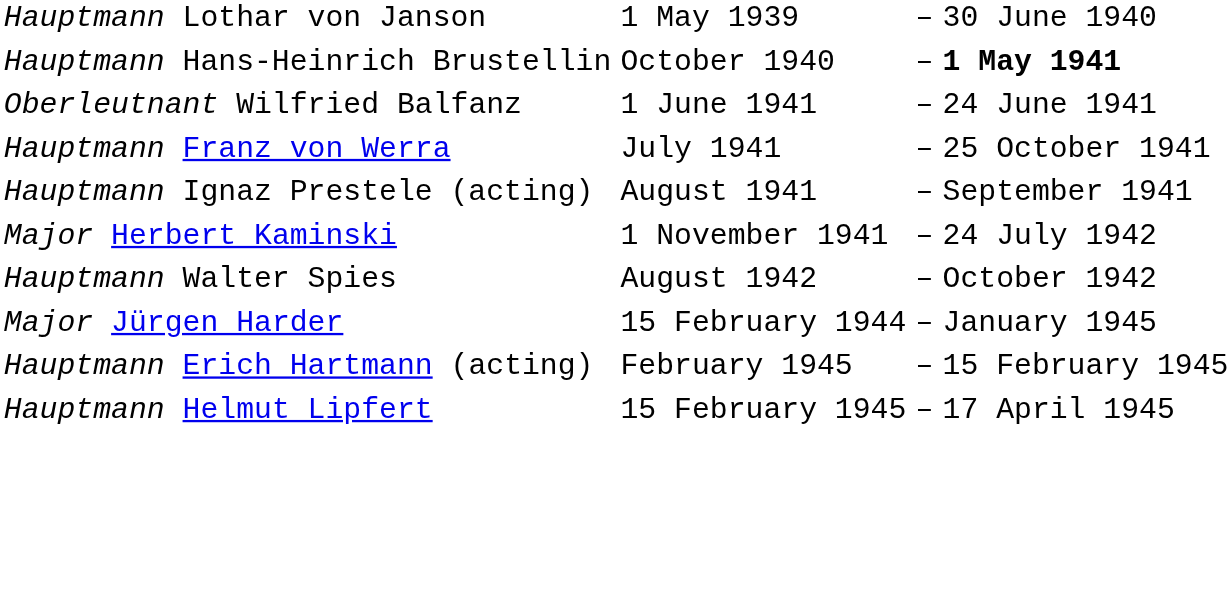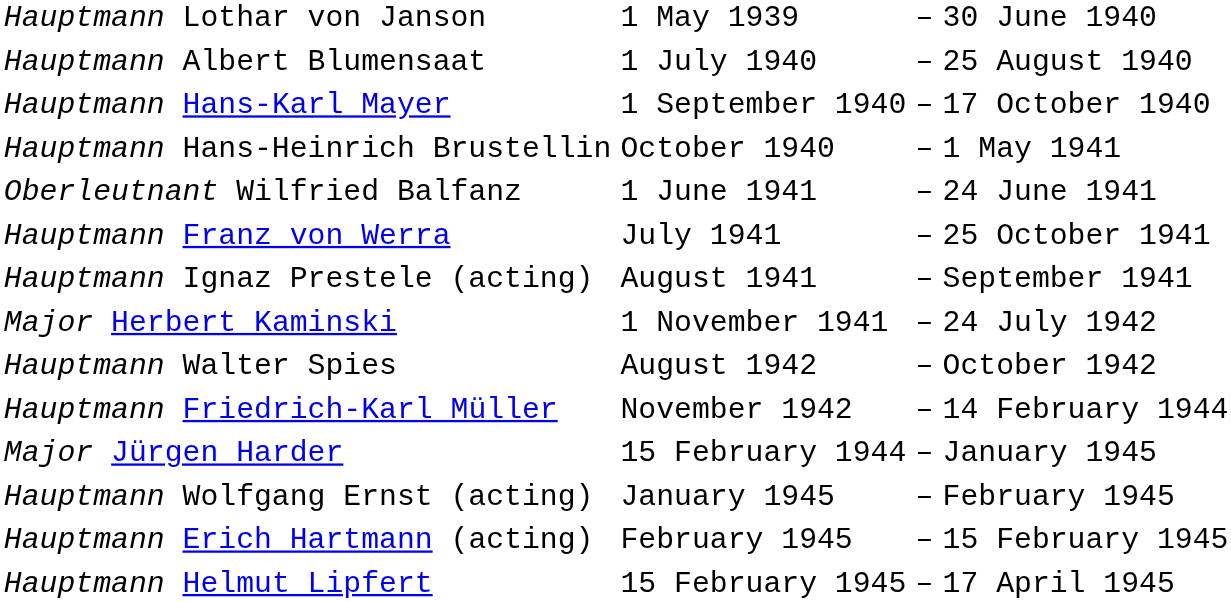 <table>
 <tr>
 <td><em>Hauptmann</em> Lothar von Janson</td>
 <td>1 May 1939</td>
 <td>–</td>
 <td>30 June 1940</td>
 </tr>
 <tr>
+<td><em>Hauptmann</em> Albert Blumensaat</td>
+<td>1 July 1940</td>
+<td>–</td>
+<td>25 August 1940</td>
+</tr>
+<tr>
+<td><em>Hauptmann</em> <a href='#'>Hans-Karl Mayer</a></td>
+<td>1 September 1940</td>
+<td>–</td>
+<td>17 October 1940</td>
+</tr>
+<tr>
 <td><em>Hauptmann</em> Hans-Heinrich Brustellin</td>
 <td>October 1940</td>
 <td>–</td>
-<td><strong>1 May 1941</strong></td>
+<td>1 May 1941</td>
 </tr>
 <tr>
 <td><em>Oberleutnant</em> Wilfried Balfanz</td>
 <td>1 June 1941</td>
 <td>–</td>
 <td>24 June 1941</td>
 </tr>
 <tr>
 <td><em>Hauptmann</em> <a href='#'>Franz von Werra</a></td>
 <td>July 1941</td>
 <td>–</td>
 <td>25 October 1941</td>
 </tr>
 <tr>
 <td><em>Hauptmann</em> Ignaz Prestele (acting)</td>
 <td>August 1941</td>
 <td>–</td>
 <td>September 1941</td>
 </tr>
 <tr>
 <td><em>Major</em> <a href='#'>Herbert Kaminski</a></td>
 <td>1 November 1941</td>
 <td>–</td>
 <td>24 July 1942</td>
 </tr>
 <tr>
 <td><em>Hauptmann</em> Walter Spies</td>
 <td>August 1942</td>
 <td>–</td>
 <td>October 1942</td>
 </tr>
 <tr>
+<td><em>Hauptmann</em> <a href='#'>Friedrich-Karl Müller</a></td>
+<td>November 1942</td>
+<td>–</td>
+<td>14 February 1944</td>
+</tr>
+<tr>
 <td><em>Major</em> <a href='#'>Jürgen Harder</a></td>
 <td>15 February 1944</td>
 <td>–</td>
 <td>January 1945</td>
+</tr>
+<tr>
+<td><em>Hauptmann</em> Wolfgang Ernst (acting)</td>
+<td>January 1945</td>
+<td>–</td>
+<td>February 1945</td>
 </tr>
 <tr>
 <td><em>Hauptmann</em> <a href='#'>Erich Hartmann</a> (acting)</td>
 <td>February 1945</td>
 <td>–</td>
 <td>15 February 1945</td>
 </tr>
 <tr>
 <td><em>Hauptmann</em> <a href='#'>Helmut Lipfert</a></td>
 <td>15 February 1945</td>
 <td>–</td>
 <td>17 April 1945</td>
 </tr>
 </table>
